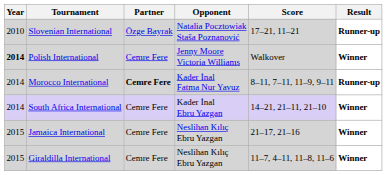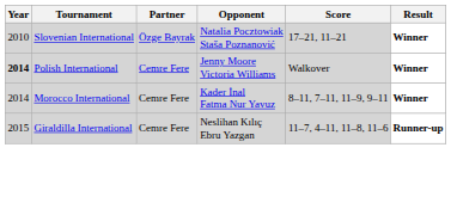 <table class="sortable wikitable" style="font-size: 90%;">
 <tr>
 <th>Year</th>
 <th>Tournament</th>
 <th>Partner</th>
 <th>Opponent</th>
 <th>Score</th>
 <th>Result</th>
 </tr>
 <tr style="background:#D5D5D5">
 <td align="center">2010</td>
 <td align="left"><a href='#'>Slovenian International</a></td>
 <td align="left"> <a href='#'>Özge Bayrak</a></td>
 <td align="left"> <a href='#'>Natalia Pocztowiak</a><br> <a href='#'>Staša Poznanović</a></td>
 <td align="left">17–21, 11–21</td>
-<td style="text-align:left; background:white"> <strong>Runner-up</strong></td>
+<td style="text-align:left; background:white"> <strong>Winner</strong></td>
 </tr>
 <tr style="background:#D5D5D5">
 <td align="center"><strong>2014</strong></td>
 <td align="left"><a href='#'>Polish International</a></td>
 <td align="left"> <a href='#'>Cemre Fere</a></td>
 <td align="left"> <a href='#'>Jenny Moore</a><br> <a href='#'>Victoria Williams</a></td>
 <td align="left">Walkover</td>
 <td style="text-align:left; background:white"> <strong>Winner</strong></td>
 </tr>
 <tr style="background:#D5D5D5">
 <td align="center">2014</td>
 <td align="left"><a href='#'>Morocco International</a></td>
-<td align="left"><strong> Cemre Fere</strong></td>
+<td align="left"> Cemre Fere</td>
 <td align="left"> <a href='#'>Kader İnal</a><br> <a href='#'>Fatma Nur Yavuz</a></td>
 <td align="left">8–11, 7–11, 11–9, 9–11</td>
-<td style="text-align:left; background:white"> <strong>Runner-up</strong></td>
-</tr>
-<tr style="background:#D8CEF6">
-<td align="center">2014</td>
-<td align="left"><a href='#'>South Africa International</a></td>
-<td align="left"> Cemre Fere</td>
-<td align="left"> Kader İnal<br> <a href='#'>Ebru Yazgan</a></td>
-<td align="left">14–21, 21–11, 21–10</td>
-<td style="text-align:left; background:white"> <strong>Winner</strong></td>
-</tr>
-<tr style="background:#D5D5D5">
-<td align="center">2015</td>
-<td align="left"><a href='#'>Jamaica International</a></td>
-<td align="left"> Cemre Fere</td>
-<td align="left"> <a href='#'>Neslihan Kılıç</a><br> Ebru Yazgan</td>
-<td align="left">21–17, 21–16</td>
 <td style="text-align:left; background:white"> <strong>Winner</strong></td>
 </tr>
 <tr style="background:#D5D5D5">
 <td align="center">2015</td>
 <td align="left"><a href='#'>Giraldilla International</a></td>
 <td align="left"> Cemre Fere</td>
 <td align="left"> Neslihan Kılıç<br> Ebru Yazgan</td>
 <td align="left">11–7, 4–11, 11–8, 11–6</td>
-<td style="text-align:left; background:white"> <strong>Winner</strong></td>
+<td style="text-align:left; background:white"> <strong>Runner-up</strong></td>
 </tr>
 </table>
